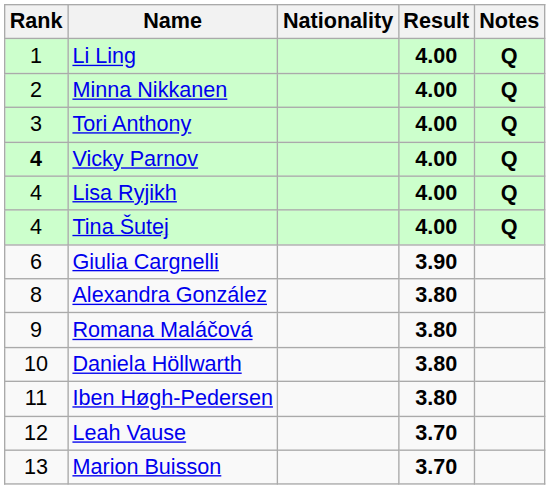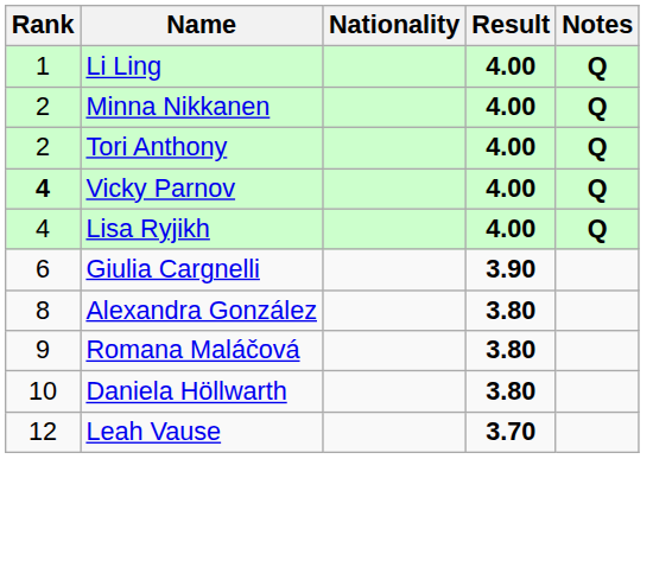 <table class="wikitable sortable" style="text-align:center">
 <tr>
 <th>Rank</th>
 <th>Name</th>
 <th>Nationality</th>
 <th>Result</th>
 <th>Notes</th>
 </tr>
 <tr bgcolor=ccffcc>
 <td>1</td>
 <td align=left><a href='#'>Li Ling</a></td>
 <td align=left></td>
 <td><strong>4.00</strong></td>
 <td><strong>Q</strong></td>
 </tr>
 <tr bgcolor=ccffcc>
 <td>2</td>
 <td align=left><a href='#'>Minna Nikkanen</a></td>
 <td align=left></td>
 <td><strong>4.00</strong></td>
 <td><strong>Q</strong></td>
 </tr>
 <tr bgcolor=ccffcc>
-<td>3</td>
+<td>2</td>
 <td align=left><a href='#'>Tori Anthony</a></td>
 <td align=left></td>
 <td><strong>4.00</strong></td>
 <td><strong>Q</strong></td>
 </tr>
 <tr bgcolor=ccffcc>
 <td><strong>4</strong></td>
 <td align=left><a href='#'>Vicky Parnov</a></td>
 <td align=left></td>
 <td><strong>4.00</strong></td>
 <td><strong>Q</strong></td>
 </tr>
 <tr bgcolor=ccffcc>
 <td>4</td>
 <td align=left><a href='#'>Lisa Ryjikh</a></td>
-<td align=left></td>
-<td><strong>4.00</strong></td>
-<td><strong>Q</strong></td>
-</tr>
-<tr bgcolor=ccffcc>
-<td>4</td>
-<td align=left><a href='#'>Tina Šutej</a></td>
 <td align=left></td>
 <td><strong>4.00</strong></td>
 <td><strong>Q</strong></td>
 </tr>
 <tr>
 <td>6</td>
 <td align=left><a href='#'>Giulia Cargnelli</a></td>
 <td align=left></td>
 <td><strong>3.90</strong></td>
 <td></td>
 </tr>
 <tr>
 <td>8</td>
 <td align=left><a href='#'>Alexandra González</a></td>
 <td align=left></td>
 <td><strong>3.80</strong></td>
 <td></td>
 </tr>
 <tr>
 <td>9</td>
 <td align=left><a href='#'>Romana Maláčová</a></td>
 <td align=left></td>
 <td><strong>3.80</strong></td>
 <td></td>
 </tr>
 <tr>
 <td>10</td>
 <td align=left><a href='#'>Daniela Höllwarth</a></td>
 <td align=left></td>
 <td><strong>3.80</strong></td>
 <td></td>
 </tr>
 <tr>
-<td>11</td>
-<td align=left><a href='#'>Iben Høgh-Pedersen</a></td>
-<td align=left></td>
-<td><strong>3.80</strong></td>
-<td></td>
-</tr>
-<tr>
 <td>12</td>
 <td align=left><a href='#'>Leah Vause</a></td>
 <td align=left></td>
 <td><strong>3.70</strong></td>
 <td></td>
 </tr>
-<tr>
-<td>13</td>
-<td align=left><a href='#'>Marion Buisson</a></td>
-<td align=left></td>
-<td><strong>3.70</strong></td>
-<td></td>
-</tr>
 </table>
